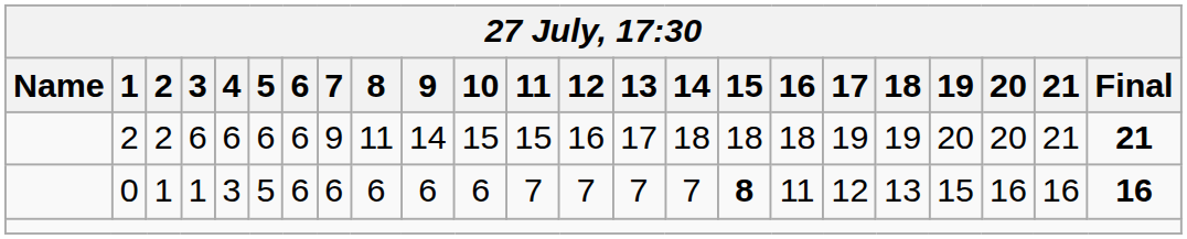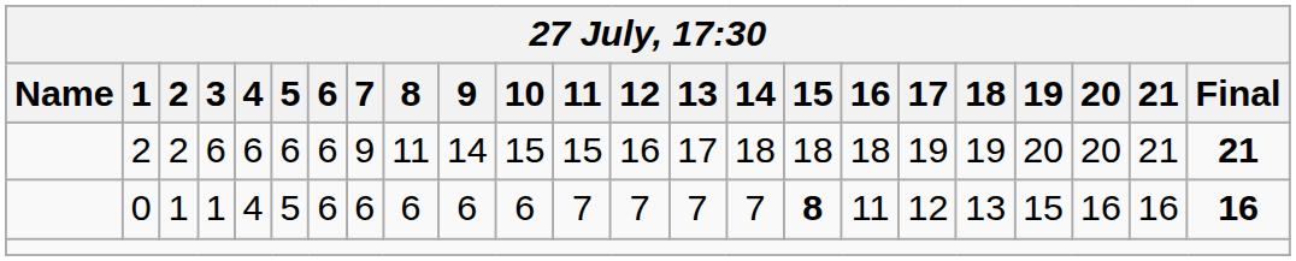 <table class=wikitable style="text-align:center; width: 55%">
 <tr>
 <th colspan=24><em>27 July, 17:30</em></th>
 </tr>
 <tr>
 <th>Name</th>
 <th>1</th>
 <th>2</th>
 <th>3</th>
 <th>4</th>
 <th>5</th>
 <th>6</th>
 <th>7</th>
 <th>8</th>
 <th>9</th>
 <th>10</th>
 <th>11</th>
 <th>12</th>
 <th>13</th>
 <th>14</th>
 <th>15</th>
 <th>16</th>
 <th>17</th>
 <th>18</th>
 <th>19</th>
 <th>20</th>
 <th>21</th>
 <th>Final</th>
 </tr>
 <tr>
 <td align=left><strong></strong></td>
 <td>2</td>
 <td>2</td>
 <td>6</td>
 <td>6</td>
 <td>6</td>
 <td>6</td>
 <td>9</td>
 <td>11</td>
 <td>14</td>
 <td>15</td>
 <td>15</td>
 <td>16</td>
 <td>17</td>
 <td>18</td>
 <td>18</td>
 <td>18</td>
 <td>19</td>
 <td>19</td>
 <td>20</td>
 <td>20</td>
 <td>21</td>
 <td><strong>21</strong></td>
 </tr>
 <tr>
 <td align=left></td>
 <td>0</td>
 <td>1</td>
 <td>1</td>
-<td>3</td>
+<td>4</td>
 <td>5</td>
 <td>6</td>
 <td>6</td>
 <td>6</td>
 <td>6</td>
 <td>6</td>
 <td>7</td>
 <td>7</td>
 <td>7</td>
 <td>7</td>
 <td><strong>8</strong></td>
 <td>11</td>
 <td>12</td>
 <td>13</td>
 <td>15</td>
 <td>16</td>
 <td>16</td>
 <td><strong>16</strong></td>
 </tr>
 <tr>
 <td colspan=24></td>
 </tr>
 </table>
